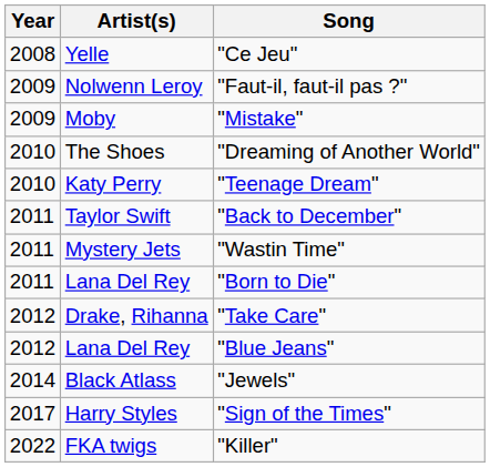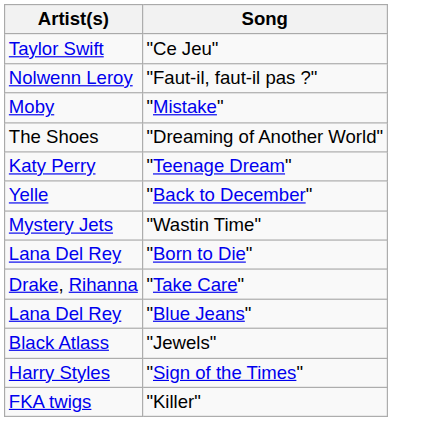 <table class="wikitable">
 <tr>
-<th align="centre">Year</th>
 <th align="left">Artist(s)</th>
 <th align="left">Song</th>
 </tr>
 <tr>
-<td align="centre">2008</td>
-<td align="left"><a href='#'>Yelle</a></td>
+<td align="left"><a href='#'>Taylor Swift</a></td>
 <td align="left">"Ce Jeu"</td>
 </tr>
 <tr>
-<td align="centre">2009</td>
 <td align="left"><a href='#'>Nolwenn Leroy</a></td>
 <td align="left">"Faut-il, faut-il pas ?"</td>
 </tr>
 <tr>
-<td align="centre">2009</td>
 <td align="left"><a href='#'>Moby</a></td>
 <td align="left">"<a href='#'>Mistake</a>"</td>
 </tr>
 <tr>
-<td align="centre">2010</td>
 <td align="left">The Shoes</td>
 <td align="left">"Dreaming of Another World"</td>
 </tr>
 <tr>
-<td align="centre">2010</td>
 <td align="left"><a href='#'>Katy Perry</a></td>
 <td align="left">"<a href='#'>Teenage Dream</a>"</td>
 </tr>
 <tr>
-<td align="centre">2011</td>
-<td align="left"><a href='#'>Taylor Swift</a></td>
+<td align="left"><a href='#'>Yelle</a></td>
 <td align="left">"<a href='#'>Back to December</a>"</td>
 </tr>
 <tr>
-<td align="centre">2011</td>
 <td align="left"><a href='#'>Mystery Jets</a></td>
 <td align="left">"Wastin Time"</td>
 </tr>
 <tr>
-<td align="centre">2011</td>
 <td align="left"><a href='#'>Lana Del Rey</a></td>
 <td align="left">"<a href='#'>Born to Die</a>"</td>
 </tr>
 <tr>
-<td align="centre">2012</td>
 <td align="left"><a href='#'>Drake</a>, <a href='#'>Rihanna</a></td>
 <td align="left">"<a href='#'>Take Care</a>"</td>
 </tr>
 <tr>
-<td align="centre">2012</td>
 <td align="left"><a href='#'>Lana Del Rey</a></td>
 <td align="left">"<a href='#'>Blue Jeans</a>"</td>
 </tr>
 <tr>
-<td align="centre">2014</td>
 <td align="left"><a href='#'>Black Atlass</a></td>
 <td align="left">"Jewels"</td>
 </tr>
 <tr>
-<td align="centre">2017</td>
 <td align="left"><a href='#'>Harry Styles</a></td>
 <td align="left">"<a href='#'>Sign of the Times</a>"</td>
 </tr>
 <tr>
-<td align="centre">2022</td>
 <td align="left"><a href='#'>FKA twigs</a></td>
 <td align="left">"Killer"</td>
 </tr>
 </table>
